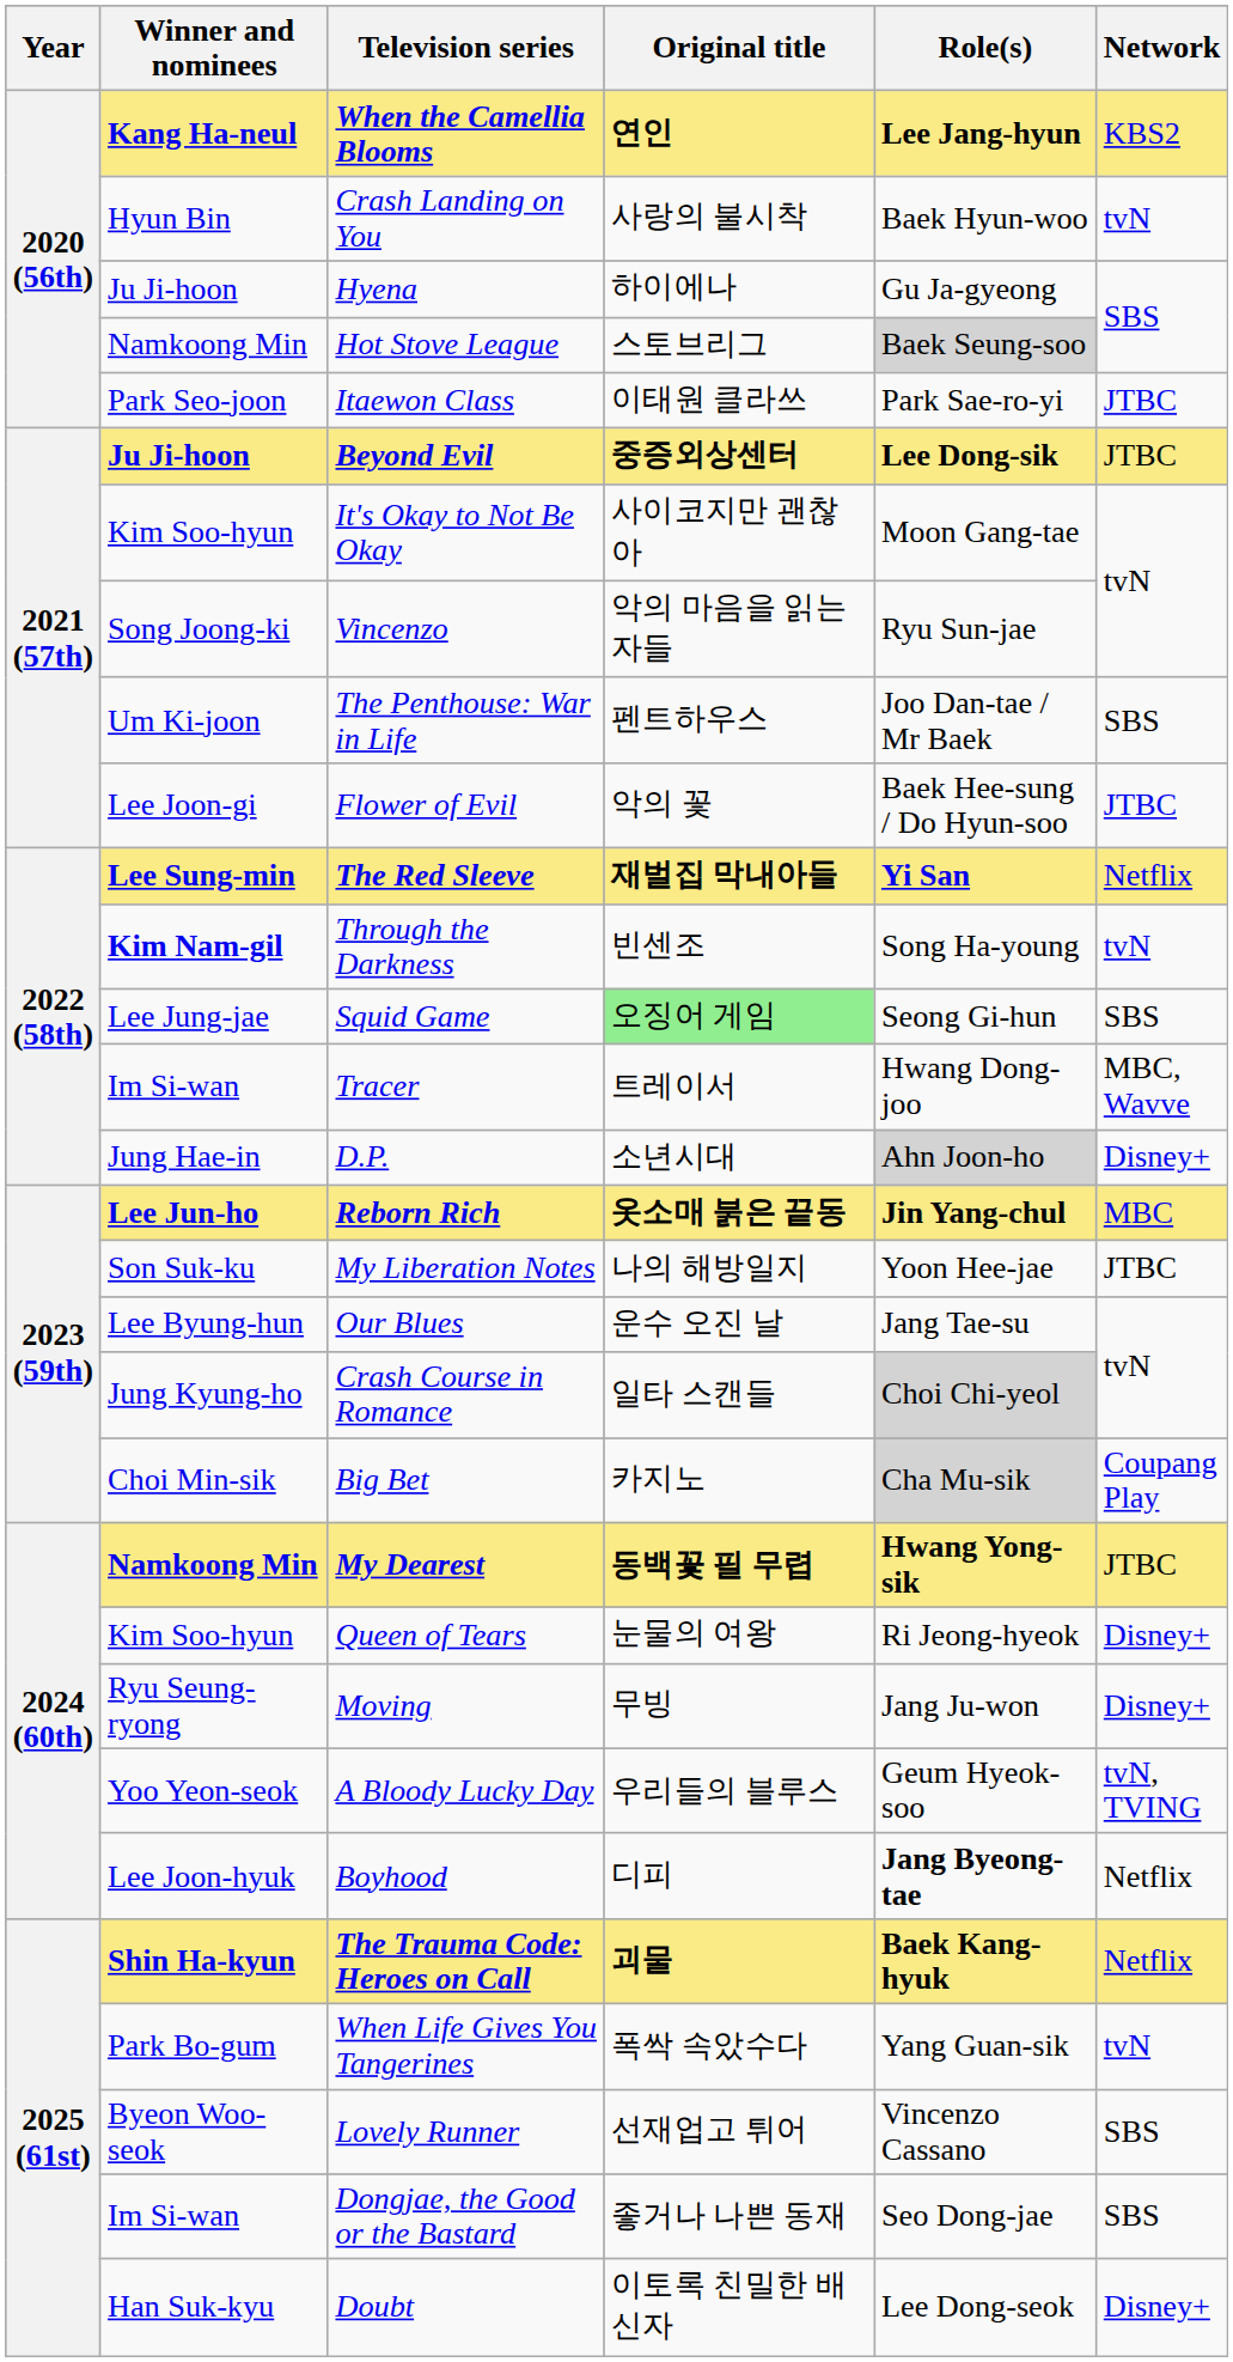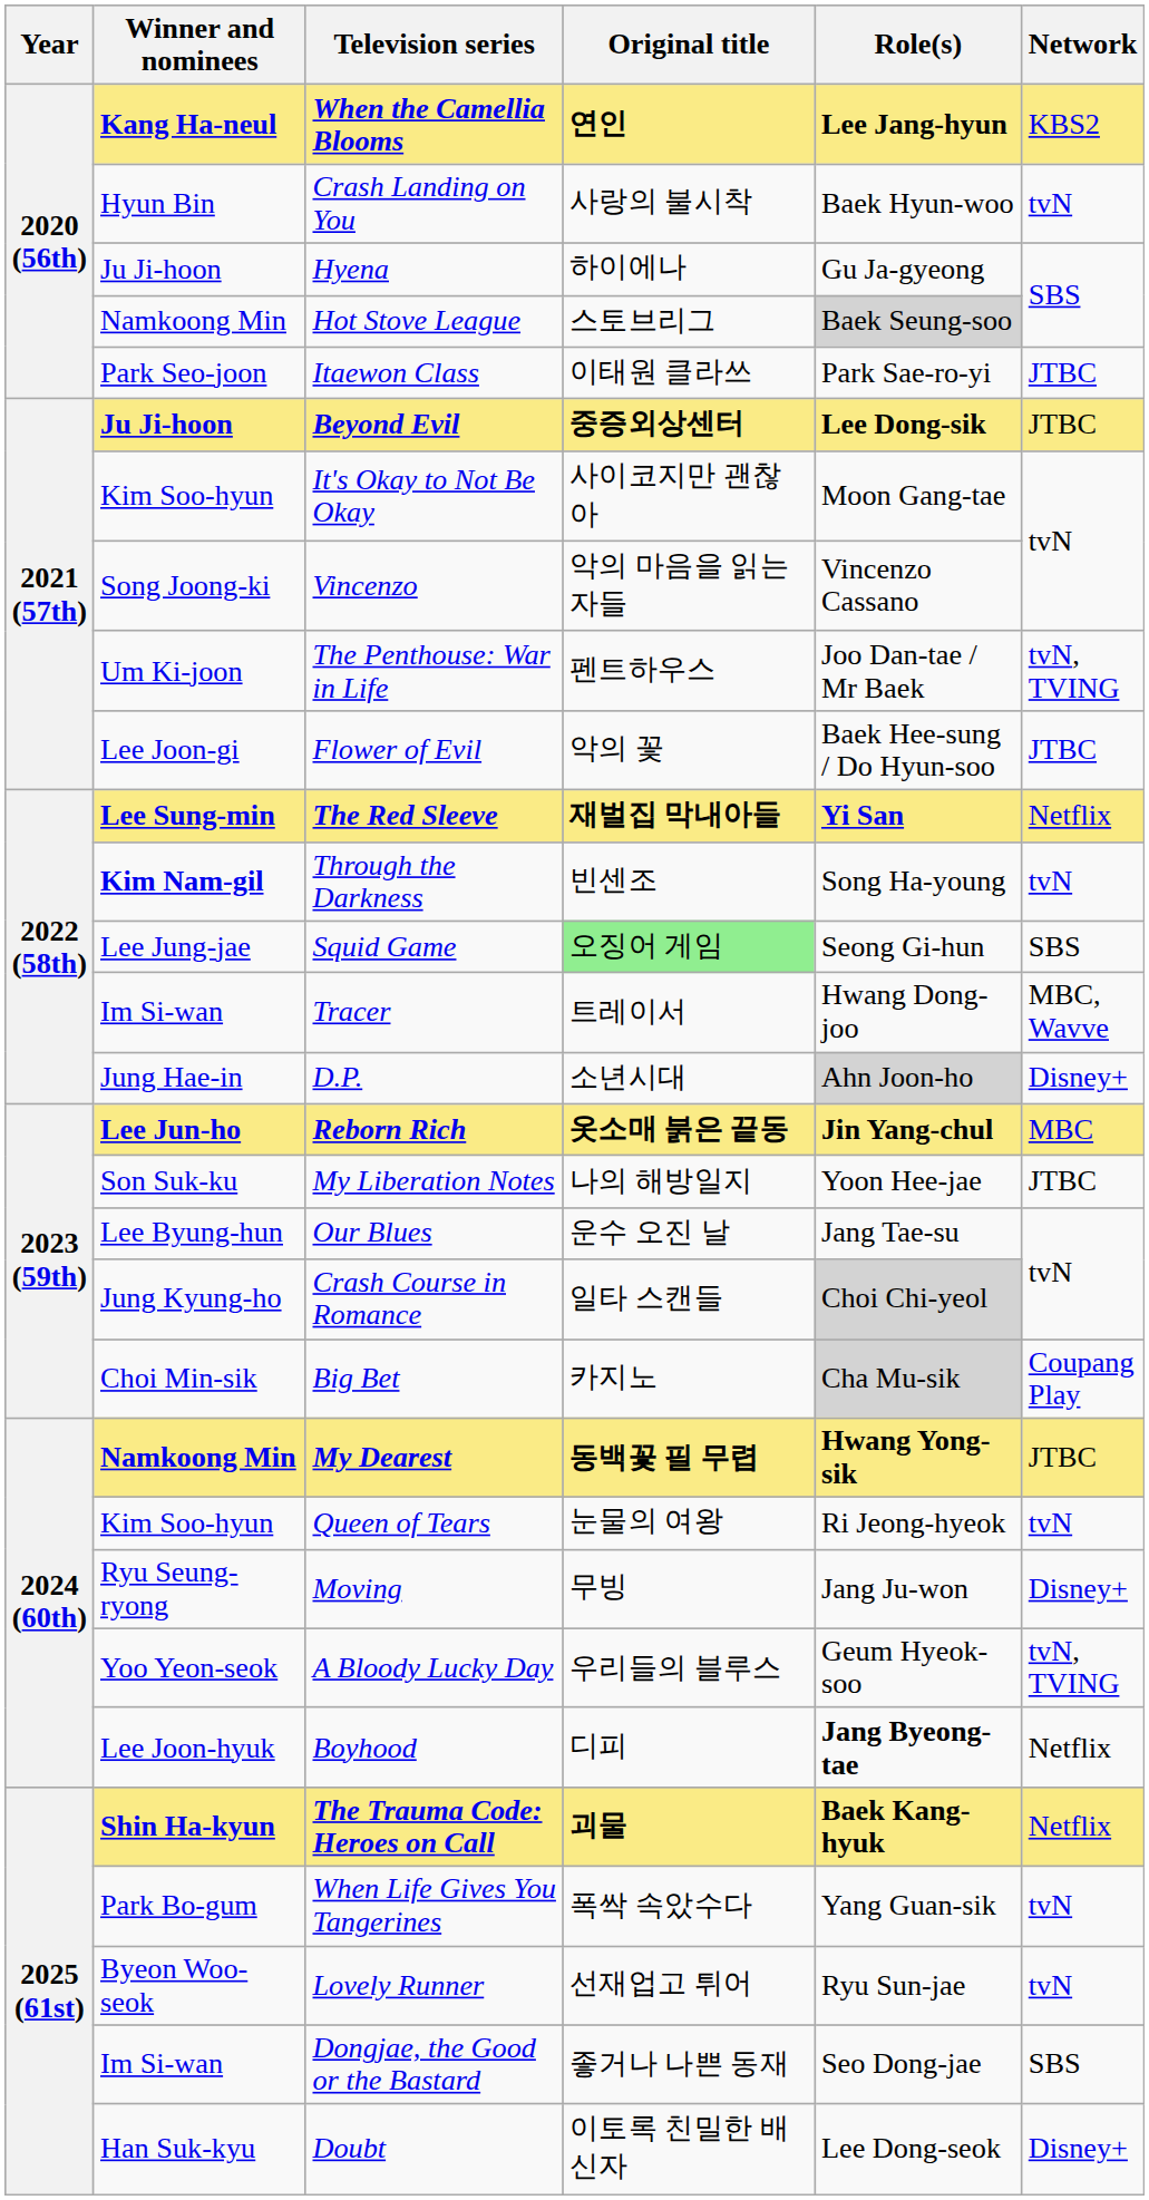 <table class="wikitable" style="width:100%;" cellpadding="6">
 <tr>
 <th style="width:5%;">Year</th>
 <th style="width:20%;">Winner and nominees</th>
 <th style="width:25%;">Television series</th>
 <th style="width:25%;">Original title</th>
 <th style="width:20%;">Role(s)</th>
 <th style="width:5%;">Network</th>
 </tr>
 <tr>
 <th rowspan="5">2020<br>(<a href='#'>56th</a>)</th>
 <td style="background:#FAEB86;"><strong> <a href='#'>Kang Ha-neul</a> </strong></td>
 <td style="background:#FAEB86;"><strong><em><a href='#'>When the Camellia Blooms</a></em></strong></td>
 <td style="background:#FAEB86;"><strong>연인</strong></td>
 <td style="background:#FAEB86;"><strong>Lee Jang-hyun</strong></td>
 <td style="background:#FAEB86;"><a href='#'>KBS2</a></td>
 </tr>
 <tr>
 <td><a href='#'>Hyun Bin</a></td>
 <td><em><a href='#'>Crash Landing on You</a></em></td>
 <td>사랑의 불시착</td>
 <td>Baek Hyun-woo</td>
 <td><a href='#'>tvN</a></td>
 </tr>
 <tr>
 <td><a href='#'>Ju Ji-hoon</a></td>
 <td><em><a href='#'>Hyena</a></em></td>
 <td>하이에나</td>
 <td>Gu Ja-gyeong</td>
 <td rowspan="2"><a href='#'>SBS</a></td>
 </tr>
 <tr>
 <td><a href='#'>Namkoong Min</a></td>
 <td><em><a href='#'>Hot Stove League</a></em></td>
 <td>스토브리그</td>
 <td style="background: lightgrey;">Baek Seung-soo</td>
 </tr>
 <tr>
 <td><a href='#'>Park Seo-joon</a></td>
 <td><em><a href='#'>Itaewon Class</a></em></td>
 <td>이태원 클라쓰</td>
 <td>Park Sae-ro-yi</td>
 <td><a href='#'>JTBC</a></td>
 </tr>
 <tr>
 <th rowspan="5">2021<br>(<a href='#'>57th</a>)</th>
 <td style="background:#FAEB86;"><strong> <a href='#'>Ju Ji-hoon</a> </strong></td>
 <td style="background:#FAEB86;"><strong><em><a href='#'><em>Beyond Evil</em></a></em></strong></td>
 <td style="background:#FAEB86;"><strong>중증외상센터</strong></td>
 <td style="background:#FAEB86;"><strong>Lee Dong-sik</strong></td>
 <td style="background:#FAEB86;">JTBC</td>
 </tr>
 <tr>
 <td><a href='#'>Kim Soo-hyun</a></td>
 <td><em><a href='#'>It's Okay to Not Be Okay</a></em></td>
 <td>사이코지만 괜찮아</td>
 <td>Moon Gang-tae</td>
 <td rowspan="2">tvN</td>
 </tr>
 <tr>
 <td><a href='#'>Song Joong-ki</a></td>
 <td><a href='#'><em>Vincenzo</em></a></td>
 <td>악의 마음을 읽는 자들</td>
-<td>Ryu Sun-jae</td>
+<td>Vincenzo Cassano</td>
 </tr>
 <tr>
 <td><a href='#'>Um Ki-joon</a></td>
 <td><em><a href='#'>The Penthouse: War in Life</a></em></td>
 <td>펜트하우스</td>
 <td>Joo Dan-tae / Mr Baek</td>
-<td>SBS</td>
+<td><a href='#'>tvN</a>, <a href='#'>TVING</a></td>
 </tr>
 <tr>
 <td><a href='#'>Lee Joon-gi</a></td>
 <td><a href='#'><em>Flower of Evil</em></a></td>
 <td>악의 꽃</td>
 <td>Baek Hee-sung / Do Hyun-soo</td>
 <td><a href='#'>JTBC</a></td>
 </tr>
 <tr>
 <th rowspan="5">2022<br>(<a href='#'>58th</a>)</th>
 <td style="background:#FAEB86;"><strong> <a href='#'>Lee Sung-min</a>  </strong></td>
 <td style="background:#FAEB86;"><strong><em><a href='#'>The Red Sleeve</a></em></strong></td>
 <td style="background:#FAEB86;"><strong>재벌집 막내아들</strong></td>
 <td style="background:#FAEB86;"><strong><a href='#'>Yi San</a></strong></td>
 <td style="background:#FAEB86;"><a href='#'>Netflix</a></td>
 </tr>
 <tr>
 <td><strong><a href='#'>Kim Nam-gil</a></strong></td>
 <td><em><a href='#'>Through the Darkness</a></em></td>
 <td>빈센조</td>
 <td>Song Ha-young</td>
 <td><a href='#'>tvN</a></td>
 </tr>
 <tr>
 <td><a href='#'>Lee Jung-jae</a></td>
 <td><em><a href='#'>Squid Game</a></em></td>
 <td style="background: lightgreen;">오징어 게임</td>
 <td>Seong Gi-hun</td>
 <td>SBS</td>
 </tr>
 <tr>
 <td><a href='#'>Im Si-wan</a></td>
 <td><em><a href='#'>Tracer</a></em></td>
 <td>트레이서</td>
 <td>Hwang Dong-joo</td>
 <td>MBC, <a href='#'>Wavve</a></td>
 </tr>
 <tr>
 <td><a href='#'>Jung Hae-in</a></td>
 <td><em><a href='#'>D.P.</a></em></td>
 <td>소년시대</td>
 <td style="background: lightgrey;">Ahn Joon-ho</td>
 <td><a href='#'>Disney+</a></td>
 </tr>
 <tr>
 <th rowspan="5">2023<br>(<a href='#'>59th</a>)</th>
 <td style="background:#FAEB86;"><strong> <a href='#'>Lee Jun-ho</a>  </strong></td>
 <td style="background:#FAEB86;"><strong><em><a href='#'>Reborn Rich</a></em></strong></td>
 <td style="background:#FAEB86;"><strong>옷소매 붉은 끝동</strong></td>
 <td style="background:#FAEB86;"><strong>Jin Yang-chul</strong></td>
 <td style="background:#FAEB86;"><a href='#'>MBC</a></td>
 </tr>
 <tr>
 <td><a href='#'>Son Suk-ku</a></td>
 <td><em><a href='#'>My Liberation Notes</a></em></td>
 <td>나의 해방일지</td>
 <td>Yoon Hee-jae</td>
 <td>JTBC</td>
 </tr>
 <tr>
 <td><a href='#'>Lee Byung-hun</a></td>
 <td><em><a href='#'>Our Blues</a></em></td>
 <td>운수 오진 날</td>
 <td>Jang Tae-su</td>
 <td rowspan="2">tvN</td>
 </tr>
 <tr>
 <td><a href='#'>Jung Kyung-ho</a></td>
 <td><em><a href='#'>Crash Course in Romance</a></em></td>
 <td>일타 스캔들</td>
 <td style="background: lightgrey;">Choi Chi-yeol</td>
 </tr>
 <tr>
 <td><a href='#'>Choi Min-sik</a></td>
 <td><a href='#'><em>Big Bet</em></a></td>
 <td>카지노</td>
 <td style="background: lightgrey;">Cha Mu-sik</td>
 <td><a href='#'>Coupang Play</a></td>
 </tr>
 <tr>
 <th rowspan="5">2024<br>(<a href='#'>60th</a>)</th>
 <td style="background:#FAEB86;"><strong><a href='#'>Namkoong Min</a> </strong></td>
 <td style="background:#FAEB86;"><strong><em><a href='#'>My Dearest</a></em></strong></td>
 <td style="background:#FAEB86;"><strong> 동백꽃 필 무렵</strong></td>
 <td style="background:#FAEB86;"><strong>Hwang Yong-sik </strong></td>
 <td style="background:#FAEB86;">JTBC</td>
 </tr>
 <tr>
 <td><a href='#'>Kim Soo-hyun</a></td>
 <td><em><a href='#'>Queen of Tears</a> </em></td>
 <td>눈물의 여왕</td>
 <td>Ri Jeong-hyeok</td>
-<td><a href='#'>Disney+</a></td>
+<td><a href='#'>tvN</a></td>
 </tr>
 <tr>
 <td><a href='#'>Ryu Seung-ryong</a></td>
 <td><em><a href='#'>Moving</a></em></td>
 <td>무빙</td>
 <td>Jang Ju-won</td>
 <td><a href='#'>Disney+</a></td>
 </tr>
 <tr>
 <td><a href='#'>Yoo Yeon-seok</a></td>
 <td><em><a href='#'>A Bloody Lucky Day</a></em></td>
 <td>우리들의 블루스</td>
 <td>Geum Hyeok-soo</td>
 <td><a href='#'>tvN</a>, <a href='#'>TVING</a></td>
 </tr>
 <tr>
 <td><a href='#'>Lee Joon-hyuk</a></td>
 <td><em><a href='#'>Boyhood</a></em></td>
 <td>디피</td>
 <td><strong>Jang Byeong-tae</strong></td>
 <td>Netflix</td>
 </tr>
 <tr>
 <th rowspan="5">2025<br>(<a href='#'>61st</a>)</th>
 <td style="background:#FAEB86;"><strong> <a href='#'>Shin Ha-kyun</a>  </strong></td>
 <td style="background:#FAEB86;"><strong><em><a href='#'>The Trauma Code: Heroes on Call</a></em></strong></td>
 <td style="background:#FAEB86;"><strong> 괴물</strong></td>
 <td style="background:#FAEB86;"><strong>Baek Kang-hyuk</strong></td>
 <td style="background:#FAEB86;"><a href='#'>Netflix</a></td>
 </tr>
 <tr>
 <td><a href='#'>Park Bo-gum</a></td>
 <td><em><a href='#'>When Life Gives You Tangerines</a></em></td>
 <td>폭싹 속았수다</td>
 <td>Yang Guan-sik</td>
 <td><a href='#'>tvN</a></td>
 </tr>
 <tr>
 <td><a href='#'>Byeon Woo-seok</a></td>
 <td><em><a href='#'>Lovely Runner</a></em></td>
 <td>선재업고 튀어</td>
-<td>Vincenzo Cassano</td>
-<td>SBS</td>
+<td>Ryu Sun-jae</td>
+<td><a href='#'>tvN</a></td>
 </tr>
 <tr>
 <td><a href='#'>Im Si-wan</a></td>
 <td><em><a href='#'>Dongjae, the Good or the Bastard</a></em></td>
 <td>좋거나 나쁜 동재</td>
 <td>Seo Dong-jae</td>
 <td>SBS</td>
 </tr>
 <tr>
 <td><a href='#'>Han Suk-kyu</a></td>
 <td><em><a href='#'>Doubt</a></em></td>
 <td>이토록 친밀한 배신자</td>
 <td>Lee Dong-seok</td>
 <td><a href='#'>Disney+</a></td>
 </tr>
 <tr>
 </tr>
 </table>
